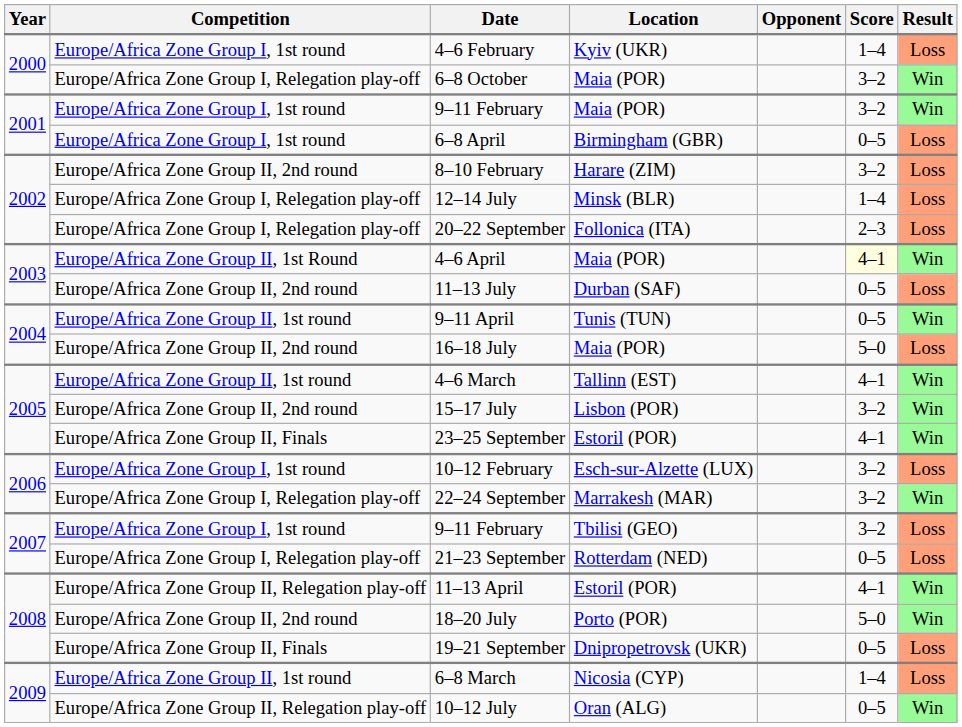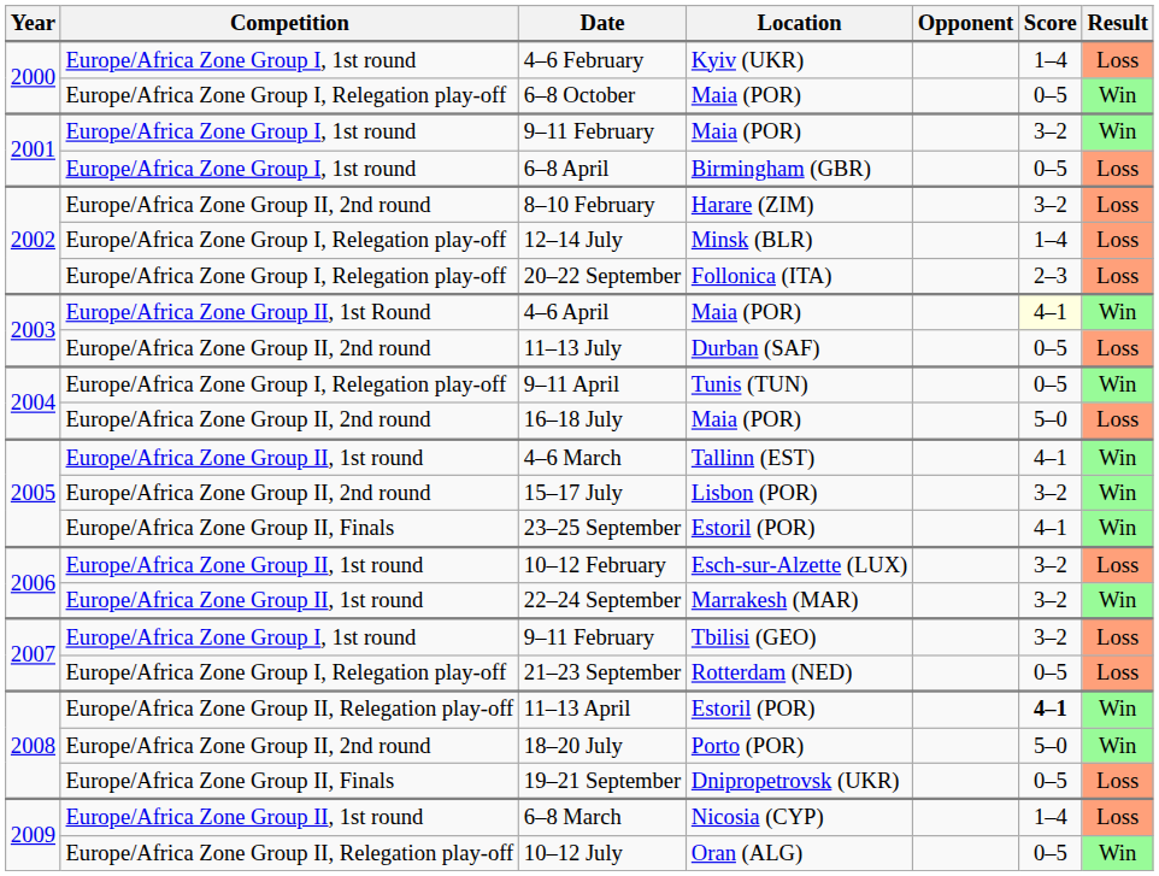 <table class="wikitable collapsible collapsed">
 <tr>
 <th scope="col">Year</th>
 <th scope="col">Competition</th>
 <th scope="col">Date</th>
 <th scope="col">Location</th>
 <th scope="col">Opponent</th>
 <th scope="col">Score</th>
 <th scope="col">Result</th>
 </tr>
 <tr style="border-top:2px solid gray;">
 <td align="center" rowspan="2"><a href='#'>2000</a></td>
 <td><a href='#'>Europe/Africa Zone Group I</a>, 1st round</td>
 <td>4–6 February</td>
 <td><a href='#'>Kyiv</a> (UKR)</td>
 <td></td>
 <td align="center">1–4</td>
 <td align="center" bgcolor="#FFA07A">Loss</td>
 </tr>
 <tr>
 <td>Europe/Africa Zone Group I, Relegation play-off</td>
 <td>6–8 October</td>
 <td><a href='#'>Maia</a> (POR)</td>
 <td></td>
-<td align="center">3–2</td>
+<td align="center">0–5</td>
 <td align="center" bgcolor="98FB98">Win</td>
 </tr>
 <tr style="border-top:2px solid gray;">
 <td align="center" rowspan="2"><a href='#'>2001</a></td>
 <td><a href='#'>Europe/Africa Zone Group I</a>, 1st round</td>
 <td>9–11 February</td>
 <td><a href='#'>Maia</a> (POR)</td>
 <td></td>
 <td align="center">3–2</td>
 <td align="center" bgcolor="98FB98">Win</td>
 </tr>
 <tr>
 <td><a href='#'>Europe/Africa Zone Group I</a>, 1st round</td>
 <td>6–8 April</td>
 <td><a href='#'>Birmingham</a> (GBR)</td>
 <td></td>
 <td align="center">0–5</td>
 <td align="center" bgcolor="FFA07A">Loss</td>
 </tr>
 <tr style="border-top:2px solid gray;">
 <td align="center" rowspan="3"><a href='#'>2002</a></td>
 <td>Europe/Africa Zone Group II, 2nd round</td>
 <td>8–10 February</td>
 <td><a href='#'>Harare</a> (ZIM)</td>
 <td></td>
 <td align="center">3–2</td>
 <td align="center" bgcolor="FFA07A">Loss</td>
 </tr>
 <tr>
 <td>Europe/Africa Zone Group I, Relegation play-off</td>
 <td>12–14 July</td>
 <td><a href='#'>Minsk</a> (BLR)</td>
 <td></td>
 <td align="center">1–4</td>
 <td align="center" bgcolor="FFA07A">Loss</td>
 </tr>
 <tr>
 <td>Europe/Africa Zone Group I, Relegation play-off</td>
 <td>20–22 September</td>
 <td><a href='#'>Follonica</a> (ITA)</td>
 <td></td>
 <td align="center">2–3</td>
 <td align="center" bgcolor="FFA07A">Loss</td>
 </tr>
 <tr style="border-top:2px solid gray;">
 <td align="center" rowspan="2"><a href='#'>2003</a></td>
 <td><a href='#'>Europe/Africa Zone Group II</a>, 1st Round</td>
 <td>4–6 April</td>
 <td><a href='#'>Maia</a> (POR)</td>
 <td></td>
 <td align="center" style="background: lightyellow;">4–1</td>
 <td align="center" bgcolor="98FB98">Win</td>
 </tr>
 <tr>
 <td>Europe/Africa Zone Group II, 2nd round</td>
 <td>11–13 July</td>
 <td><a href='#'>Durban</a> (SAF)</td>
 <td></td>
 <td align="center">0–5</td>
 <td align="center" bgcolor="FFA07A">Loss</td>
 </tr>
 <tr style="border-top:2px solid gray;">
 <td align="center" rowspan="2"><a href='#'>2004</a></td>
-<td><a href='#'>Europe/Africa Zone Group II</a>, 1st round</td>
+<td>Europe/Africa Zone Group I, Relegation play-off</td>
 <td>9–11 April</td>
 <td><a href='#'>Tunis</a> (TUN)</td>
 <td></td>
 <td align="center">0–5</td>
 <td align="center" bgcolor="#98FB98">Win</td>
 </tr>
 <tr>
 <td>Europe/Africa Zone Group II, 2nd round</td>
 <td>16–18 July</td>
 <td><a href='#'>Maia</a> (POR)</td>
 <td></td>
 <td align="center">5–0</td>
 <td align="center" bgcolor="FFA07A">Loss</td>
 </tr>
 <tr style="border-top:2px solid gray;">
 <td align="center" rowspan="3"><a href='#'>2005</a></td>
 <td><a href='#'>Europe/Africa Zone Group II</a>, 1st round</td>
 <td>4–6 March</td>
 <td><a href='#'>Tallinn</a> (EST)</td>
 <td></td>
 <td align="center">4–1</td>
 <td align="center" bgcolor="98FB98">Win</td>
 </tr>
 <tr>
 <td>Europe/Africa Zone Group II, 2nd round</td>
 <td>15–17 July</td>
 <td><a href='#'>Lisbon</a> (POR)</td>
 <td></td>
 <td align="center">3–2</td>
 <td align="center" bgcolor="98FB98">Win</td>
 </tr>
 <tr>
 <td>Europe/Africa Zone Group II, Finals</td>
 <td>23–25 September</td>
 <td><a href='#'>Estoril</a> (POR)</td>
 <td></td>
 <td align="center">4–1</td>
 <td align="center" bgcolor="98FB98">Win</td>
 </tr>
 <tr style="border-top:2px solid gray;">
 <td align="center" rowspan="2"><a href='#'>2006</a></td>
-<td><a href='#'>Europe/Africa Zone Group I</a>, 1st round</td>
+<td><a href='#'>Europe/Africa Zone Group II</a>, 1st round</td>
 <td>10–12 February</td>
 <td><a href='#'>Esch-sur-Alzette</a> (LUX)</td>
 <td></td>
 <td align="center">3–2</td>
 <td align="center" bgcolor="FFA07A">Loss</td>
 </tr>
 <tr>
-<td>Europe/Africa Zone Group I, Relegation play-off</td>
+<td><a href='#'>Europe/Africa Zone Group II</a>, 1st round</td>
 <td>22–24 September</td>
 <td><a href='#'>Marrakesh</a> (MAR)</td>
 <td></td>
 <td align="center">3–2</td>
 <td align="center" bgcolor="98FB98">Win</td>
 </tr>
 <tr style="border-top:2px solid gray;">
 <td align="center" rowspan="2"><a href='#'>2007</a></td>
 <td><a href='#'>Europe/Africa Zone Group I</a>, 1st round</td>
 <td>9–11 February</td>
 <td><a href='#'>Tbilisi</a> (GEO)</td>
 <td></td>
 <td align="center">3–2</td>
 <td align="center" bgcolor="#FFA07A">Loss</td>
 </tr>
 <tr>
 <td>Europe/Africa Zone Group I, Relegation play-off</td>
 <td>21–23 September</td>
 <td><a href='#'>Rotterdam</a> (NED)</td>
 <td></td>
 <td align="center">0–5</td>
 <td align="center" bgcolor="#FFA07A">Loss</td>
 </tr>
 <tr style="border-top:2px solid gray;">
 <td align="center" rowspan="3"><a href='#'>2008</a></td>
 <td>Europe/Africa Zone Group II, Relegation play-off</td>
 <td>11–13 April</td>
 <td><a href='#'>Estoril</a> (POR)</td>
 <td></td>
-<td align="center">4–1</td>
+<td align="center"><strong>4–1</strong></td>
 <td align="center" bgcolor="#98FB98">Win</td>
 </tr>
 <tr>
 <td>Europe/Africa Zone Group II, 2nd round</td>
 <td>18–20 July</td>
 <td><a href='#'>Porto</a> (POR)</td>
 <td></td>
 <td align="center">5–0</td>
 <td align="center" bgcolor="#98FB98">Win</td>
 </tr>
 <tr>
 <td>Europe/Africa Zone Group II, Finals</td>
 <td>19–21 September</td>
 <td><a href='#'>Dnipropetrovsk</a> (UKR)</td>
 <td></td>
 <td align="center">0–5</td>
 <td align="center" bgcolor="FFA07A">Loss</td>
 </tr>
 <tr style="border-top:2px solid gray;">
 <td align="center" rowspan="2"><a href='#'>2009</a></td>
 <td><a href='#'>Europe/Africa Zone Group II</a>, 1st round</td>
 <td>6–8 March</td>
 <td><a href='#'>Nicosia</a> (CYP)</td>
 <td></td>
 <td align="center">1–4</td>
 <td align="center" bgcolor="FFA07A">Loss</td>
 </tr>
 <tr>
 <td>Europe/Africa Zone Group II, Relegation play-off</td>
 <td>10–12 July</td>
 <td><a href='#'>Oran</a> (ALG)</td>
 <td></td>
 <td align="center">0–5</td>
 <td align="center" bgcolor="#98FB98">Win</td>
 </tr>
 </table>
